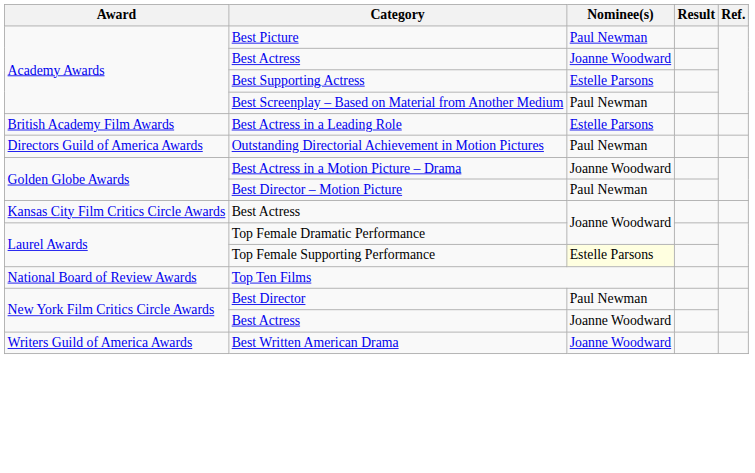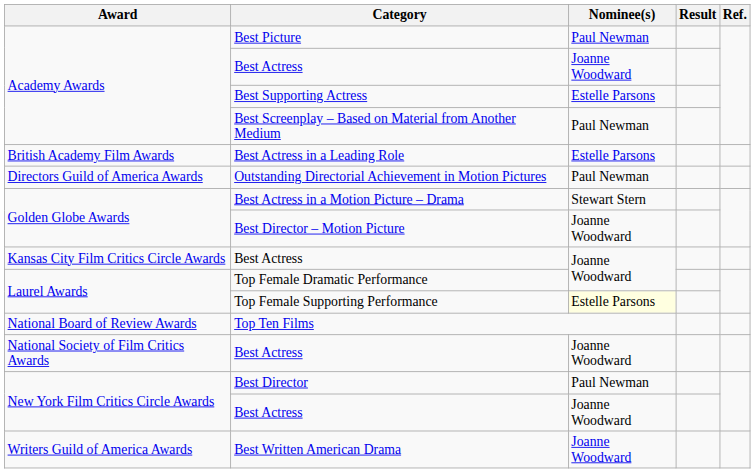 <table class="wikitable plainrowheaders">
 <tr>
 <th>Award</th>
 <th>Category</th>
 <th>Nominee(s)</th>
 <th>Result</th>
 <th>Ref.</th>
 </tr>
 <tr>
 <td rowspan="4"><a href='#'>Academy Awards</a></td>
 <td><a href='#'>Best Picture</a></td>
 <td><a href='#'>Paul Newman</a></td>
 <td></td>
 <td align="center" rowspan="4"></td>
 </tr>
 <tr>
 <td><a href='#'>Best Actress</a></td>
 <td><a href='#'>Joanne Woodward</a></td>
 <td></td>
 </tr>
 <tr>
 <td><a href='#'>Best Supporting Actress</a></td>
 <td><a href='#'>Estelle Parsons</a></td>
 <td></td>
 </tr>
 <tr>
 <td><a href='#'>Best Screenplay – Based on Material from Another Medium</a></td>
 <td>Paul Newman</td>
 <td></td>
 </tr>
 <tr>
 <td><a href='#'>British Academy Film Awards</a></td>
 <td><a href='#'>Best Actress in a Leading Role</a></td>
 <td><a href='#'>Estelle Parsons</a></td>
 <td></td>
 <td align="center"></td>
 </tr>
 <tr>
 <td><a href='#'>Directors Guild of America Awards</a></td>
 <td><a href='#'>Outstanding Directorial Achievement in Motion Pictures</a></td>
 <td>Paul Newman</td>
 <td></td>
 <td align="center"></td>
 </tr>
 <tr>
 <td rowspan="2"><a href='#'>Golden Globe Awards</a></td>
 <td><a href='#'>Best Actress in a Motion Picture – Drama</a></td>
-<td>Joanne Woodward</td>
+<td>Stewart Stern</td>
 <td></td>
 <td align="center" rowspan="2"></td>
 </tr>
 <tr>
 <td><a href='#'>Best Director – Motion Picture</a></td>
-<td>Paul Newman</td>
+<td>Joanne Woodward</td>
 <td></td>
 </tr>
 <tr>
 <td><a href='#'>Kansas City Film Critics Circle Awards</a></td>
 <td>Best Actress</td>
 <td rowspan="2">Joanne Woodward</td>
 <td></td>
 <td align="center"></td>
 </tr>
 <tr>
 <td rowspan="2"><a href='#'>Laurel Awards</a></td>
 <td>Top Female Dramatic Performance</td>
 <td></td>
 <td align="center" rowspan="2"></td>
 </tr>
 <tr>
 <td>Top Female Supporting Performance</td>
 <td style="background: lightyellow;">Estelle Parsons</td>
 <td></td>
 </tr>
 <tr>
 <td><a href='#'>National Board of Review Awards</a></td>
 <td colspan="2"><a href='#'>Top Ten Films</a></td>
 <td></td>
 <td align="center"></td>
 </tr>
 <tr>
+<td><a href='#'>National Society of Film Critics Awards</a></td>
+<td><a href='#'>Best Actress</a></td>
+<td>Joanne Woodward</td>
+<td></td>
+<td align="center"></td>
+</tr>
+<tr>
 <td rowspan="2"><a href='#'>New York Film Critics Circle Awards</a></td>
 <td><a href='#'>Best Director</a></td>
 <td>Paul Newman</td>
 <td></td>
 <td align="center" rowspan="2"></td>
 </tr>
 <tr>
 <td><a href='#'>Best Actress</a></td>
 <td>Joanne Woodward</td>
 <td></td>
 </tr>
 <tr>
 <td><a href='#'>Writers Guild of America Awards</a></td>
 <td><a href='#'>Best Written American Drama</a></td>
 <td><a href='#'>Joanne Woodward</a></td>
 <td></td>
 <td align="center"></td>
 </tr>
 </table>
